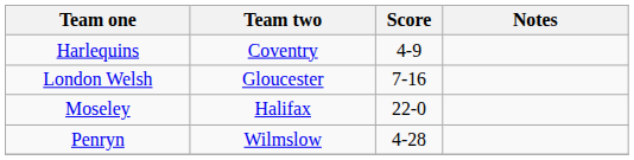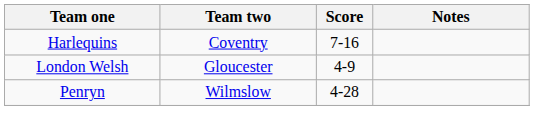 <table class="wikitable" style="text-align: center">
 <tr>
 <th width=150>Team one</th>
 <th width=150>Team two</th>
 <th width=50>Score</th>
 <th width=150>Notes</th>
 </tr>
 <tr>
 <td><a href='#'>Harlequins</a></td>
 <td><a href='#'>Coventry</a></td>
-<td>4-9</td>
+<td>7-16</td>
 <td></td>
 </tr>
 <tr>
 <td><a href='#'>London Welsh</a></td>
 <td><a href='#'>Gloucester</a></td>
-<td>7-16</td>
-<td></td>
-</tr>
-<tr>
-<td><a href='#'>Moseley</a></td>
-<td><a href='#'>Halifax</a></td>
-<td>22-0</td>
+<td>4-9</td>
 <td></td>
 </tr>
 <tr>
 <td><a href='#'>Penryn</a></td>
 <td><a href='#'>Wilmslow</a></td>
 <td>4-28</td>
 <td></td>
 </tr>
 <tr>
 </tr>
 </table>
